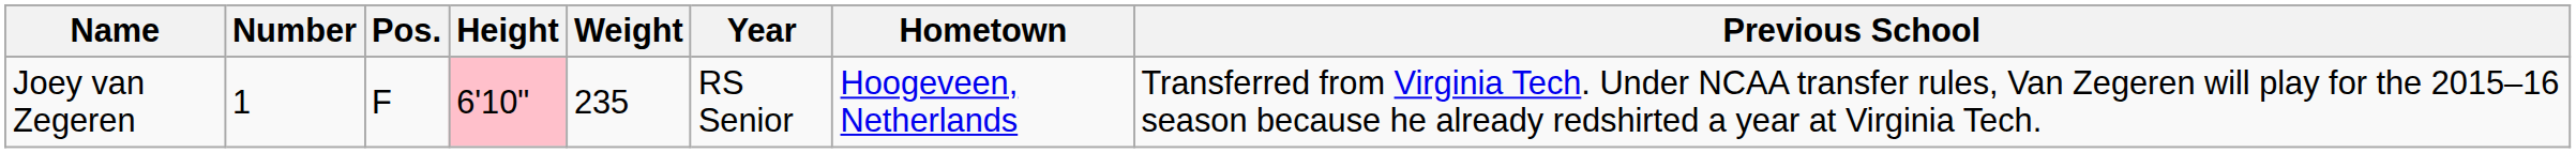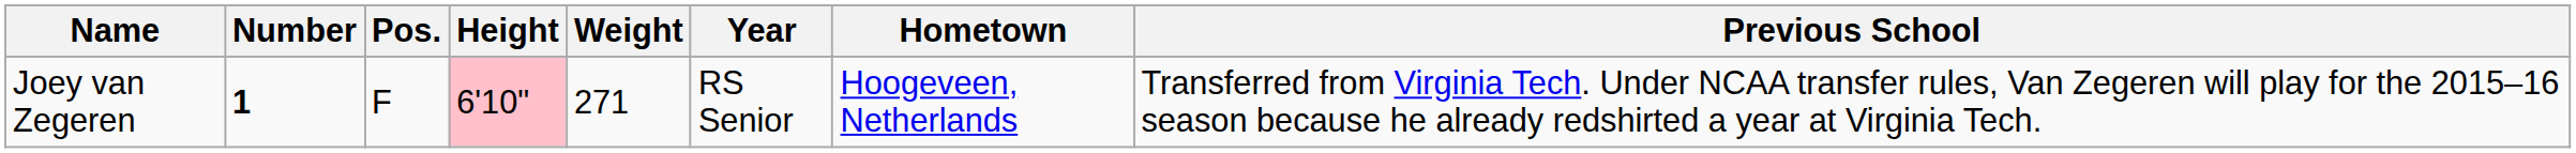 <table class="wikitable sortable" border="1">
 <tr>
 <th>Name</th>
 <th>Number</th>
 <th>Pos.</th>
 <th>Height</th>
 <th>Weight</th>
 <th>Year</th>
 <th>Hometown</th>
 <th class="unsortable">Previous School</th>
 </tr>
 <tr>
 <td sortname>Joey van Zegeren</td>
-<td>1</td>
+<td><strong>1</strong></td>
 <td>F</td>
 <td style="background: pink;">6'10"</td>
-<td>235</td>
+<td>271</td>
 <td>RS Senior</td>
 <td><a href='#'>Hoogeveen, Netherlands</a></td>
 <td>Transferred from <a href='#'>Virginia Tech</a>. Under NCAA transfer rules, Van Zegeren will play for the 2015–16 season because he already redshirted a year at Virginia Tech.</td>
 </tr>
 </table>
